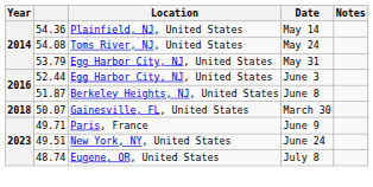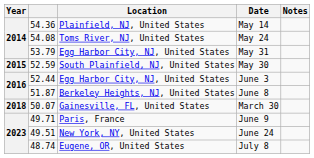 <table class="wikitable">
 <tr>
 <th scope="col">Year</th>
 <th scope="col"></th>
 <th scope="col">Location</th>
 <th scope="col">Date</th>
 <th scope="col">Notes</th>
 </tr>
 <tr>
 <th scope="rowgroup" rowspan="3">2014</th>
 <td>54.36</td>
 <td><a href='#'>Plainfield, NJ</a>, United States</td>
 <td>May 14</td>
 <td></td>
 </tr>
 <tr>
 <td>54.08</td>
 <td><a href='#'>Toms River, NJ</a>, United States</td>
 <td>May 24</td>
 <td></td>
 </tr>
 <tr>
 <td>53.79</td>
 <td><a href='#'>Egg Harbor City, NJ</a>, United States</td>
 <td>May 31</td>
+<td></td>
+</tr>
+<tr>
+<th scope="row">2015</th>
+<td>52.59</td>
+<td><a href='#'>South Plainfield, NJ</a>, United States</td>
+<td>May 30</td>
 <td></td>
 </tr>
 <tr>
 <th scope="rowgroup" rowspan="2">2016</th>
 <td>52.44</td>
 <td><a href='#'>Egg Harbor City, NJ</a>, United States</td>
 <td>June 3</td>
 <td></td>
 </tr>
 <tr>
 <td>51.87</td>
 <td><a href='#'>Berkeley Heights, NJ</a>, United States</td>
 <td>June 8</td>
 <td></td>
 </tr>
 <tr>
 <th scope="row">2018</th>
 <td>50.07</td>
 <td><a href='#'>Gainesville, FL</a>, United States</td>
 <td>March 30</td>
 <td></td>
 </tr>
 <tr>
 <th scope="rowgroup" rowspan="3">2023</th>
 <td>49.71</td>
 <td><a href='#'>Paris</a>, France</td>
 <td>June 9</td>
 <td></td>
 </tr>
 <tr>
 <td>49.51</td>
 <td><a href='#'>New York, NY</a>, United States</td>
 <td>June 24</td>
 <td></td>
 </tr>
 <tr>
 <td>48.74</td>
 <td><a href='#'>Eugene, OR</a>, United States</td>
 <td>July 8</td>
 <td></td>
 </tr>
 </table>
